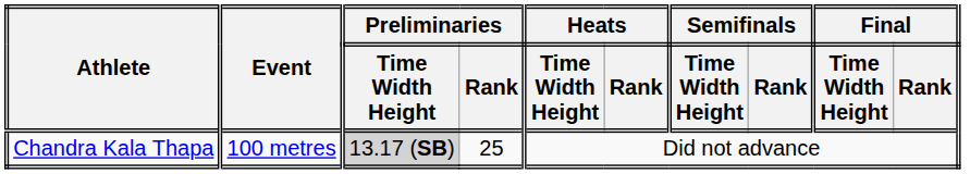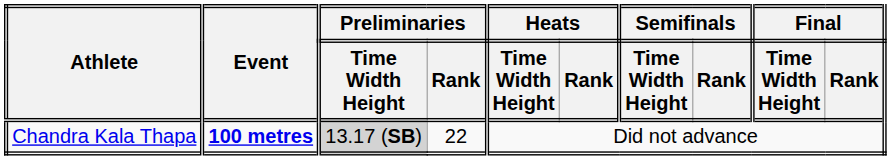 <table class=wikitable style="font-size:90%; border: double;">
 <tr>
 <th rowspan="2" style="border-right:double">Athlete</th>
 <th rowspan="2" style="border-right:double">Event</th>
 <th colspan="2" style="border-right:double; border-bottom:double;">Preliminaries</th>
 <th colspan="2" style="border-right:double; border-bottom:double;">Heats</th>
 <th colspan="2" style="border-right:double; border-bottom:double;">Semifinals</th>
 <th colspan="2" style="border-right:double; border-bottom:double;">Final</th>
 </tr>
 <tr>
 <th>Time<br>Width<br>Height</th>
 <th style="border-right:double">Rank</th>
 <th>Time<br>Width<br>Height</th>
 <th style="border-right:double">Rank</th>
 <th>Time<br>Width<br>Height</th>
 <th style="border-right:double">Rank</th>
 <th>Time<br>Width<br>Height</th>
 <th style="border-right:double">Rank</th>
 </tr>
 <tr style="border-top: double;">
 <td style="border-right:double"><a href='#'>Chandra Kala Thapa</a></td>
-<td style="border-right:double"><a href='#'>100 metres</a></td>
+<td style="border-right:double"><strong><a href='#'>100 metres</a></strong></td>
 <td align=center style="background: lightgrey;">13.17  (<strong>SB</strong>)</td>
-<td style="border-right:double" align=center>25</td>
+<td style="border-right:double" align=center>22</td>
 <td colspan="6" align=center>Did not advance</td>
 </tr>
 </table>
